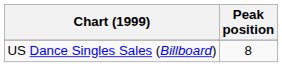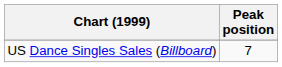 <table class="wikitable sortable plainrowheaders">
 <tr>
 <th>Chart (1999)</th>
 <th>Peak<br>position</th>
 </tr>
 <tr>
 </tr>
 <tr>
 <td>US <a href='#'>Dance Singles Sales</a> (<em><a href='#'>Billboard</a></em>)</td>
-<td style="text-align:center;">8</td>
+<td style="text-align:center;">7</td>
 </tr>
 </table>
